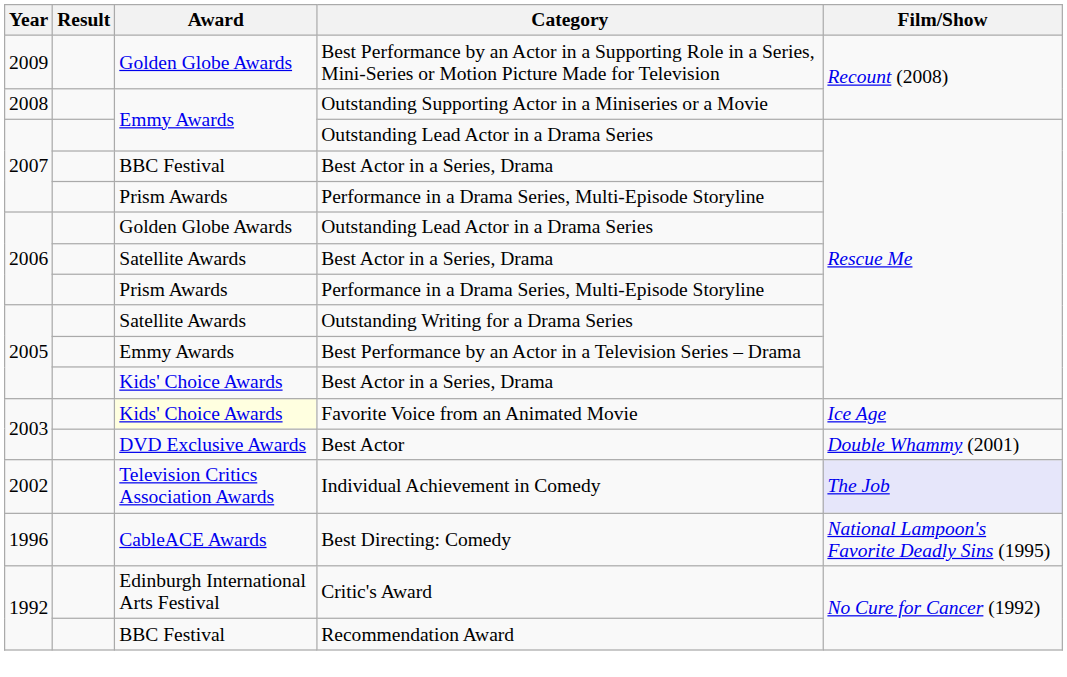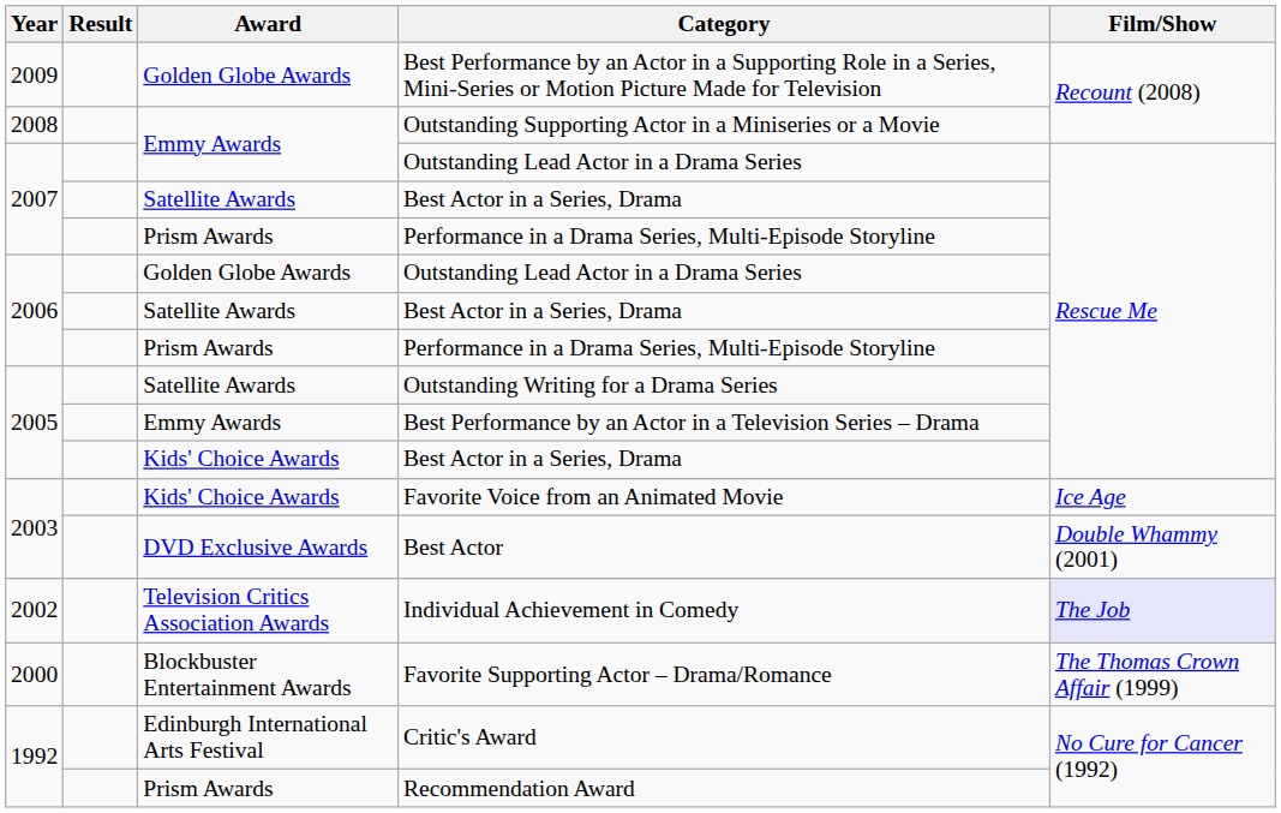 <table class="wikitable sortable">
 <tr>
 <th>Year</th>
 <th>Result</th>
 <th>Award</th>
 <th>Category</th>
 <th>Film/Show</th>
 </tr>
 <tr>
 <td>2009</td>
 <td></td>
 <td><a href='#'>Golden Globe Awards</a></td>
 <td>Best Performance by an Actor in a Supporting Role in a Series, Mini-Series or Motion Picture Made for Television</td>
 <td rowspan="2"><em><a href='#'>Recount</a></em> (2008)</td>
 </tr>
 <tr>
 <td>2008</td>
 <td></td>
 <td rowspan="2"><a href='#'>Emmy Awards</a></td>
 <td>Outstanding Supporting Actor in a Miniseries or a Movie</td>
 </tr>
 <tr>
 <td rowspan=3>2007</td>
 <td></td>
 <td>Outstanding Lead Actor in a Drama Series</td>
 <td rowspan="9"><em><a href='#'>Rescue Me</a></em></td>
 </tr>
 <tr>
 <td></td>
-<td>BBC Festival</td>
+<td><a href='#'>Satellite Awards</a></td>
 <td>Best Actor in a Series, Drama</td>
 </tr>
 <tr>
 <td></td>
 <td>Prism Awards</td>
 <td>Performance in a Drama Series, Multi-Episode Storyline</td>
 </tr>
 <tr>
 <td rowspan=3>2006</td>
 <td></td>
 <td>Golden Globe Awards</td>
 <td>Outstanding Lead Actor in a Drama Series</td>
 </tr>
 <tr>
 <td></td>
 <td>Satellite Awards</td>
 <td>Best Actor in a Series, Drama</td>
 </tr>
 <tr>
 <td></td>
 <td>Prism Awards</td>
 <td>Performance in a Drama Series, Multi-Episode Storyline</td>
 </tr>
 <tr>
 <td rowspan=3>2005</td>
 <td></td>
 <td>Satellite Awards</td>
 <td>Outstanding Writing for a Drama Series</td>
 </tr>
 <tr>
 <td></td>
 <td>Emmy Awards</td>
 <td>Best Performance by an Actor in a Television Series – Drama</td>
 </tr>
 <tr>
 <td></td>
 <td><a href='#'>Kids' Choice Awards</a></td>
 <td>Best Actor in a Series, Drama</td>
 </tr>
 <tr>
 <td rowspan=2>2003</td>
 <td></td>
-<td style="background: lightyellow;"><a href='#'>Kids' Choice Awards</a></td>
+<td><a href='#'>Kids' Choice Awards</a></td>
 <td>Favorite Voice from an Animated Movie</td>
 <td><em><a href='#'>Ice Age</a></em></td>
 </tr>
 <tr>
 <td></td>
 <td><a href='#'>DVD Exclusive Awards</a></td>
 <td>Best Actor</td>
 <td><em><a href='#'>Double Whammy</a></em> (2001)</td>
 </tr>
 <tr>
 <td>2002</td>
 <td></td>
 <td><a href='#'>Television Critics Association Awards</a></td>
 <td>Individual Achievement in Comedy</td>
 <td style="background: lavender;"><em><a href='#'>The Job</a></em></td>
 </tr>
 <tr>
-<td>1996</td>
+<td>2000</td>
 <td></td>
-<td><a href='#'>CableACE Awards</a></td>
-<td>Best Directing: Comedy</td>
-<td><em><a href='#'>National Lampoon's Favorite Deadly Sins</a></em> (1995)</td>
+<td>Blockbuster Entertainment Awards</td>
+<td>Favorite Supporting Actor – Drama/Romance</td>
+<td><em><a href='#'>The Thomas Crown Affair</a></em> (1999)</td>
 </tr>
 <tr>
 <td rowspan=2>1992</td>
 <td></td>
 <td>Edinburgh International Arts Festival</td>
 <td>Critic's Award</td>
 <td rowspan="2"><em><a href='#'>No Cure for Cancer</a></em> (1992)</td>
 </tr>
 <tr>
 <td></td>
-<td>BBC Festival</td>
+<td>Prism Awards</td>
 <td>Recommendation Award</td>
 </tr>
 </table>
